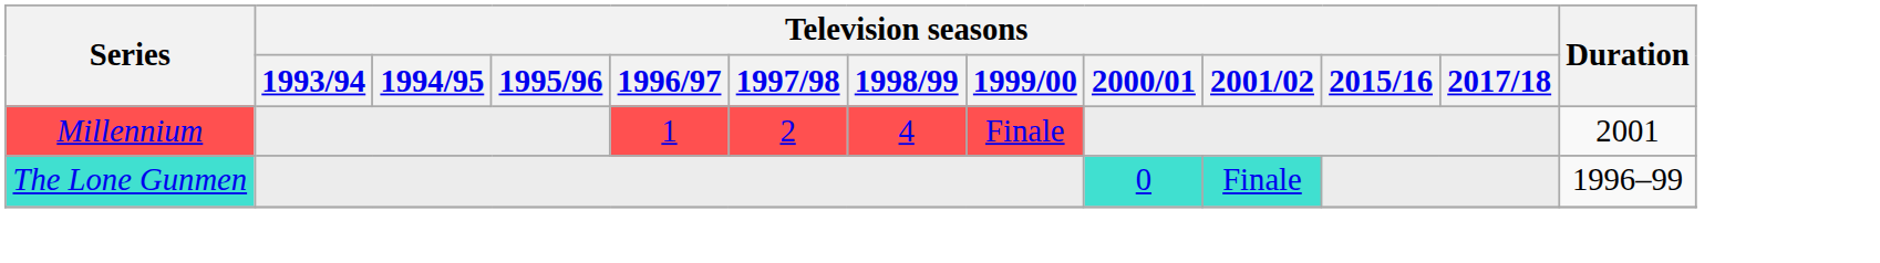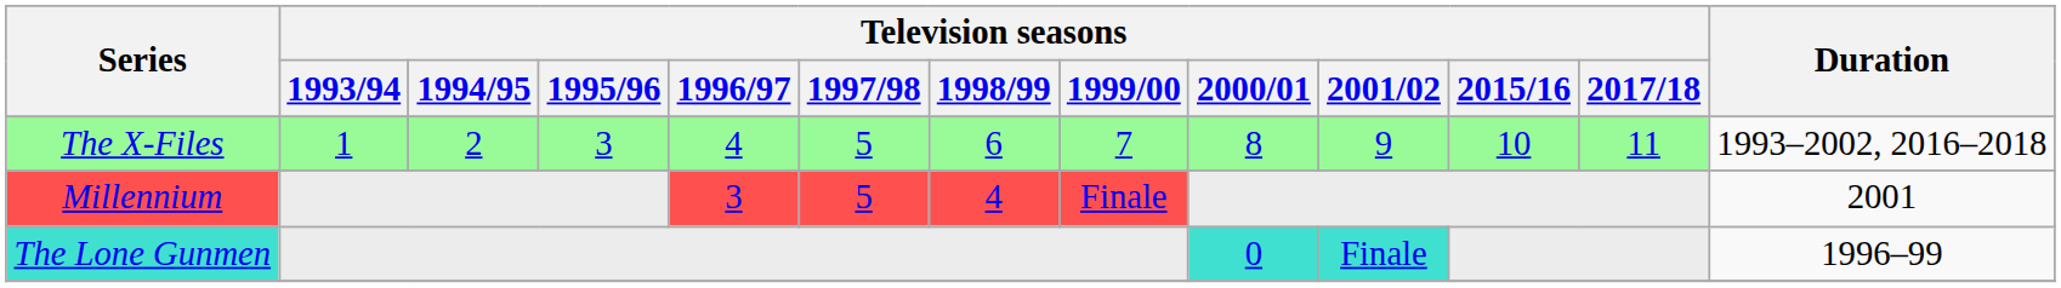 <table class="wikitable">
 <tr>
 <th rowspan="2">Series</th>
 <th colspan="11">Television seasons</th>
 <th rowspan="2">Duration</th>
 </tr>
 <tr>
 <th><a href='#'>1993/94</a></th>
 <th><a href='#'>1994/95</a></th>
 <th><a href='#'>1995/96</a></th>
 <th><a href='#'>1996/97</a></th>
 <th><a href='#'>1997/98</a></th>
 <th><a href='#'>1998/99</a></th>
 <th><a href='#'>1999/00</a></th>
 <th><a href='#'>2000/01</a></th>
 <th><a href='#'>2001/02</a></th>
 <th><a href='#'>2015/16</a></th>
 <th><a href='#'>2017/18</a></th>
 </tr>
 <tr style="text-align:center;">
+<td style="background:#98FB98; text-align:center;"><em><a href='#'>The X-Files</a></em></td>
+<td colspan="1" style="background:#98FB98; text-align:center;"><a href='#'>1</a></td>
+<td colspan="1" style="background:#98FB98; text-align:center;"><a href='#'>2</a></td>
+<td colspan="1" style="background:#98FB98; text-align:center;"><a href='#'>3</a></td>
+<td colspan="1" style="background:#98FB98; text-align:center;"><a href='#'>4</a></td>
+<td colspan="1" style="background:#98FB98; text-align:center;"><a href='#'>5</a></td>
+<td colspan="1" style="background:#98FB98; text-align:center;"><a href='#'>6</a></td>
+<td colspan="1" style="background:#98FB98; text-align:center;"><a href='#'>7</a></td>
+<td colspan="1" style="background:#98FB98; text-align:center;"><a href='#'>8</a></td>
+<td colspan="1" style="background:#98FB98; text-align:center;"><a href='#'>9</a></td>
+<td colspan="1" style="background:#98FB98; text-align:center;"><a href='#'>10</a></td>
+<td colspan="1" style="background:#98FB98; text-align:center;"><a href='#'>11</a></td>
+<td>1993–2002, 2016–2018</td>
+</tr>
+<tr style="text-align:center;">
 <td style="background:#FF5050; text-align:center;"><em><a href='#'>Millennium</a></em></td>
 <td colspan="3" style="background:#ececec; color:gray; vertical-align:middle; text-align:center;" class="table-na"></td>
-<td colspan="1" style="background:#FF5050; text-align:center;"><a href='#'>1</a></td>
-<td colspan="1" style="background:#FF5050; text-align:center;"><a href='#'>2</a></td>
+<td colspan="1" style="background:#FF5050; text-align:center;"><a href='#'>3</a></td>
+<td colspan="1" style="background:#FF5050; text-align:center;"><a href='#'>5</a></td>
 <td colspan="1" style="background:#FF5050; text-align:center;"><a href='#'>4</a></td>
 <td colspan="1" style="background:#FF5050; text-align:center;"><a href='#'>Finale</a></td>
 <td colspan="4" style="background:#ececec; color:gray; vertical-align:middle; text-align:center;" class="table-na"></td>
 <td>2001</td>
 </tr>
 <tr style="text-align:center;">
 <td style="background:#40E0D0; text-align:center;"><em><a href='#'>The Lone Gunmen</a></em></td>
 <td colspan="7" style="background:#ececec; color:gray; vertical-align:middle; text-align:center;" class="table-na"></td>
 <td colspan="1" style="background:#40E0D0; text-align:center;"><a href='#'>0</a></td>
 <td colspan="1" style="background:#40E0D0; text-align:center;"><a href='#'>Finale</a></td>
 <td colspan="2" style="background:#ececec; color:gray; vertical-align:middle; text-align:center;" class="table-na"></td>
 <td>1996–99</td>
 </tr>
 <tr>
 </tr>
 </table>
